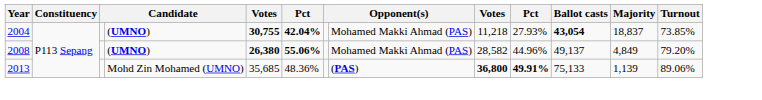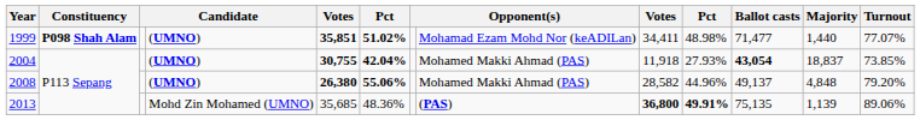 <table class="wikitable" style="margin:0.5em ; font-size:95%">
 <tr>
 <th>Year</th>
 <th>Constituency</th>
 <th colspan=2>Candidate</th>
 <th>Votes</th>
 <th>Pct</th>
 <th colspan=2>Opponent(s)</th>
 <th>Votes</th>
 <th>Pct</th>
 <th>Ballot casts</th>
 <th>Majority</th>
 <th>Turnout</th>
 </tr>
 <tr>
+<td><a href='#'>1999</a></td>
+<td><strong>P098 <a href='#'>Shah Alam</a></strong></td>
+<td></td>
+<td> (<a href='#'><strong>UMNO</strong></a>)</td>
+<td align="right"><strong>35,851</strong></td>
+<td><strong>51.02%</strong></td>
+<td></td>
+<td><a href='#'>Mohamad Ezam Mohd Nor</a> (<a href='#'>keADILan</a>)</td>
+<td align="right">34,411</td>
+<td>48.98%</td>
+<td>71,477</td>
+<td>1,440</td>
+<td>77.07%</td>
+</tr>
+<tr>
 <td><a href='#'>2004</a></td>
 <td rowspan=3>P113 <a href='#'>Sepang</a></td>
 <td></td>
 <td> (<a href='#'><strong>UMNO</strong></a>)</td>
 <td align="right"><strong>30,755</strong></td>
 <td><strong>42.04%</strong></td>
 <td></td>
 <td>Mohamed Makki Ahmad (<a href='#'>PAS</a>)</td>
-<td align="right">11,218</td>
+<td align="right">11,918</td>
 <td>27.93%</td>
 <td><strong>43,054</strong></td>
 <td>18,837</td>
 <td>73.85%</td>
 </tr>
 <tr>
 <td><a href='#'>2008</a></td>
 <td></td>
 <td> (<a href='#'><strong>UMNO</strong></a>)</td>
 <td align="right"><strong>26,380</strong></td>
 <td><strong>55.06%</strong></td>
 <td></td>
 <td>Mohamed Makki Ahmad (<a href='#'>PAS</a>)</td>
 <td align="right">28,582</td>
 <td>44.96%</td>
 <td>49,137</td>
-<td>4,849</td>
+<td>4,848</td>
 <td>79.20%</td>
 </tr>
 <tr>
 <td><a href='#'>2013</a></td>
 <td></td>
 <td>Mohd Zin Mohamed (<a href='#'>UMNO</a>)</td>
 <td align="right">35,685</td>
 <td>48.36%</td>
 <td></td>
 <td> (<a href='#'><strong>PAS</strong></a>)</td>
 <td align="right"><strong>36,800</strong></td>
 <td><strong>49.91%</strong></td>
-<td>75,133</td>
+<td>75,135</td>
 <td>1,139</td>
 <td>89.06%</td>
 </tr>
 </table>
